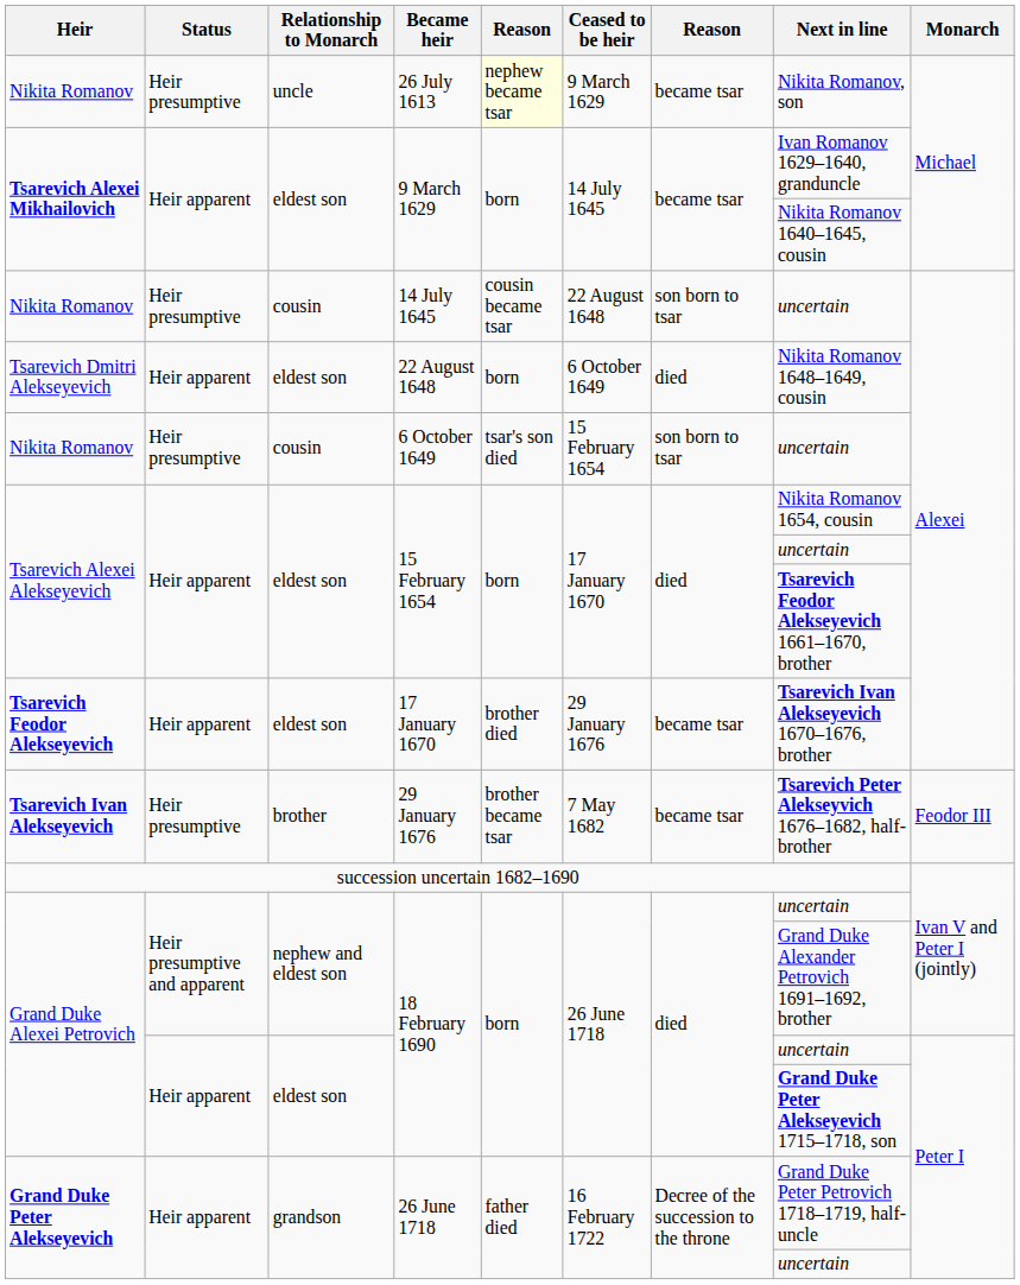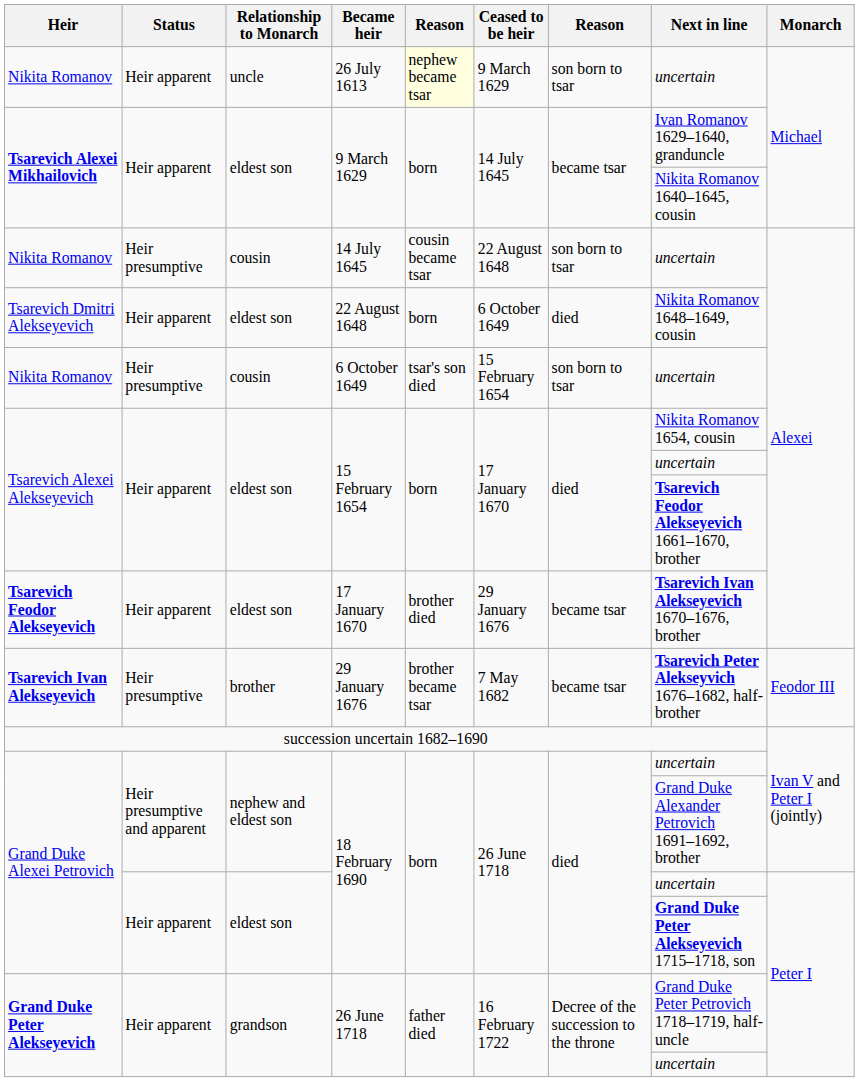 <table class="wikitable">
 <tr>
 <th>Heir</th>
 <th>Status</th>
 <th>Relationship to Monarch</th>
 <th>Became heir</th>
 <th>Reason</th>
 <th>Ceased to be heir</th>
 <th>Reason</th>
 <th>Next in line</th>
 <th>Monarch</th>
 </tr>
 <tr>
 <td><a href='#'>Nikita Romanov</a></td>
-<td>Heir presumptive</td>
+<td>Heir apparent</td>
 <td>uncle</td>
 <td>26 July 1613</td>
 <td style="background: lightyellow;">nephew became tsar</td>
 <td>9 March 1629</td>
-<td>became tsar</td>
-<td><a href='#'>Nikita Romanov</a>, son</td>
+<td>son born to tsar</td>
+<td><em>uncertain</em></td>
 <td rowspan="3"><a href='#'>Michael</a></td>
 </tr>
 <tr>
 <td rowspan="2"><strong><a href='#'>Tsarevich Alexei Mikhailovich</a></strong></td>
 <td rowspan="2">Heir apparent</td>
 <td rowspan="2">eldest son</td>
 <td rowspan="2">9 March 1629</td>
 <td rowspan="2">born</td>
 <td rowspan="2">14 July 1645</td>
 <td rowspan="2">became tsar</td>
 <td><a href='#'>Ivan Romanov</a><br>1629–1640, granduncle</td>
 </tr>
 <tr>
 <td><a href='#'>Nikita Romanov</a><br>1640–1645, cousin</td>
 </tr>
 <tr>
 <td><a href='#'>Nikita Romanov</a></td>
 <td>Heir presumptive</td>
 <td>cousin</td>
 <td>14 July 1645</td>
 <td>cousin became tsar</td>
 <td>22 August 1648</td>
 <td>son born to tsar</td>
 <td><em>uncertain</em></td>
 <td rowspan="7"><a href='#'>Alexei</a></td>
 </tr>
 <tr>
 <td><a href='#'>Tsarevich Dmitri Alekseyevich</a></td>
 <td>Heir apparent</td>
 <td>eldest son</td>
 <td>22 August 1648</td>
 <td>born</td>
 <td>6 October 1649</td>
 <td>died</td>
 <td><a href='#'>Nikita Romanov</a><br>1648–1649, cousin</td>
 </tr>
 <tr>
 <td><a href='#'>Nikita Romanov</a></td>
 <td>Heir presumptive</td>
 <td>cousin</td>
 <td>6 October 1649</td>
 <td>tsar's son died</td>
 <td>15 February 1654</td>
 <td>son born to tsar</td>
 <td><em>uncertain</em></td>
 </tr>
 <tr>
 <td rowspan="3"><a href='#'>Tsarevich Alexei Alekseyevich</a></td>
 <td rowspan="3">Heir apparent</td>
 <td rowspan="3">eldest son</td>
 <td rowspan="3">15 February 1654</td>
 <td rowspan="3">born</td>
 <td rowspan="3">17 January 1670</td>
 <td rowspan="3">died</td>
 <td><a href='#'>Nikita Romanov</a><br>1654, cousin</td>
 </tr>
 <tr>
 <td><em>uncertain</em></td>
 </tr>
 <tr>
 <td><strong><a href='#'>Tsarevich Feodor Alekseyevich</a></strong><br>1661–1670, brother</td>
 </tr>
 <tr>
 <td><strong><a href='#'>Tsarevich Feodor Alekseyevich</a></strong></td>
 <td>Heir apparent</td>
 <td>eldest son</td>
 <td>17 January 1670</td>
 <td>brother died</td>
 <td>29 January 1676</td>
 <td>became tsar</td>
 <td><strong><a href='#'>Tsarevich Ivan Alekseyevich</a></strong><br>1670–1676, brother</td>
 </tr>
 <tr>
 <td><strong><a href='#'>Tsarevich Ivan Alekseyevich</a></strong></td>
 <td>Heir presumptive</td>
 <td>brother</td>
 <td>29 January 1676</td>
 <td>brother became tsar</td>
 <td>7 May 1682</td>
 <td>became tsar</td>
 <td><strong><a href='#'>Tsarevich Peter Alekseyvich</a></strong><br>1676–1682, half-brother</td>
 <td><a href='#'>Feodor III</a></td>
 </tr>
 <tr>
 <td colspan="8" align="center">succession uncertain 1682–1690</td>
 <td rowspan="4"><a href='#'>Ivan V</a> and <a href='#'>Peter I</a> (jointly)</td>
 </tr>
 <tr>
 <td rowspan="5"><a href='#'>Grand Duke Alexei Petrovich</a></td>
 <td rowspan="3">Heir presumptive and apparent</td>
 <td rowspan="3">nephew and eldest son</td>
 <td rowspan="5">18 February 1690</td>
 <td rowspan="5">born</td>
 <td rowspan="5">26 June 1718</td>
 <td rowspan="5">died</td>
 <td><em>uncertain</em></td>
 </tr>
 <tr>
 <td><a href='#'>Grand Duke Alexander Petrovich</a><br>1691–1692, brother</td>
 </tr>
 <tr>
 <td rowspan="2"><em>uncertain</em></td>
 </tr>
 <tr>
 <td rowspan="2">Heir apparent</td>
 <td rowspan="2">eldest son</td>
 <td rowspan="4"><a href='#'>Peter I</a></td>
 </tr>
 <tr>
 <td><strong><a href='#'>Grand Duke Peter Alekseyevich</a></strong><br>1715–1718, son</td>
 </tr>
 <tr>
 <td rowspan="2"><strong><a href='#'>Grand Duke Peter Alekseyevich</a></strong></td>
 <td rowspan="2">Heir apparent</td>
 <td rowspan="2">grandson</td>
 <td rowspan="2">26 June 1718</td>
 <td rowspan="2">father died</td>
 <td rowspan="2">16 February 1722</td>
 <td rowspan="2">Decree of the succession to the throne</td>
 <td><a href='#'>Grand Duke Peter Petrovich</a><br>1718–1719, half-uncle</td>
 </tr>
 <tr>
 <td><em>uncertain</em></td>
 </tr>
 </table>
